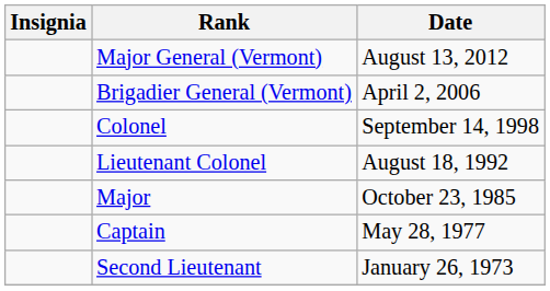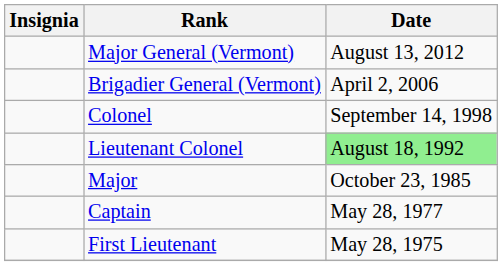 <table class="wikitable">
 <tr>
 <th>Insignia</th>
 <th>Rank</th>
 <th>Date</th>
 </tr>
 <tr>
 <td></td>
 <td><a href='#'>Major General (Vermont)</a></td>
 <td>August 13, 2012</td>
 </tr>
 <tr>
 <td></td>
 <td><a href='#'>Brigadier General (Vermont)</a></td>
 <td>April 2, 2006</td>
 </tr>
 <tr>
 <td></td>
 <td><a href='#'>Colonel</a></td>
 <td>September 14, 1998</td>
 </tr>
 <tr>
 <td></td>
 <td><a href='#'>Lieutenant Colonel</a></td>
-<td>August 18, 1992</td>
+<td style="background: lightgreen;">August 18, 1992</td>
 </tr>
 <tr>
 <td></td>
 <td><a href='#'>Major</a></td>
 <td>October 23, 1985</td>
 </tr>
 <tr>
 <td></td>
 <td><a href='#'>Captain</a></td>
 <td>May 28, 1977</td>
 </tr>
 <tr>
 <td></td>
-<td><a href='#'>Second Lieutenant</a></td>
-<td>January 26, 1973</td>
+<td><a href='#'>First Lieutenant</a></td>
+<td>May 28, 1975</td>
 </tr>
 <tr>
 </tr>
 </table>
